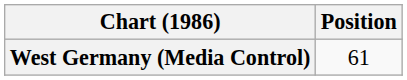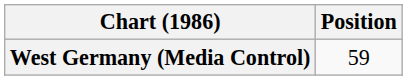 <table class="wikitable plainrowheaders" style="text-align:center">
 <tr>
 <th scope="col">Chart (1986)</th>
 <th scope="col">Position</th>
 </tr>
 <tr>
 <th scope="row">West Germany (Media Control)</th>
-<td>61</td>
+<td>59</td>
 </tr>
 </table>
